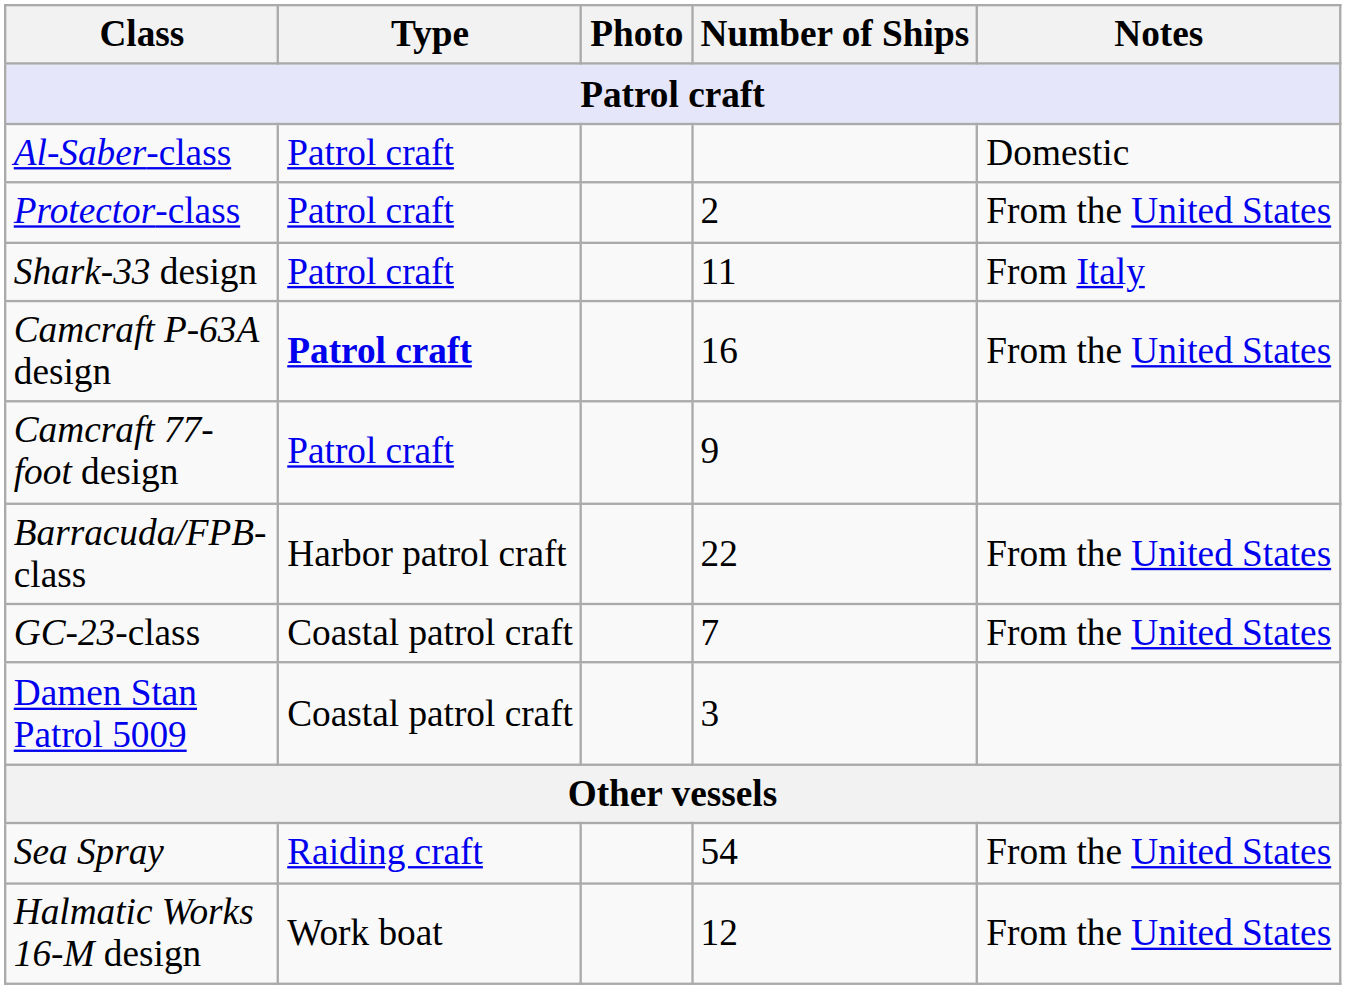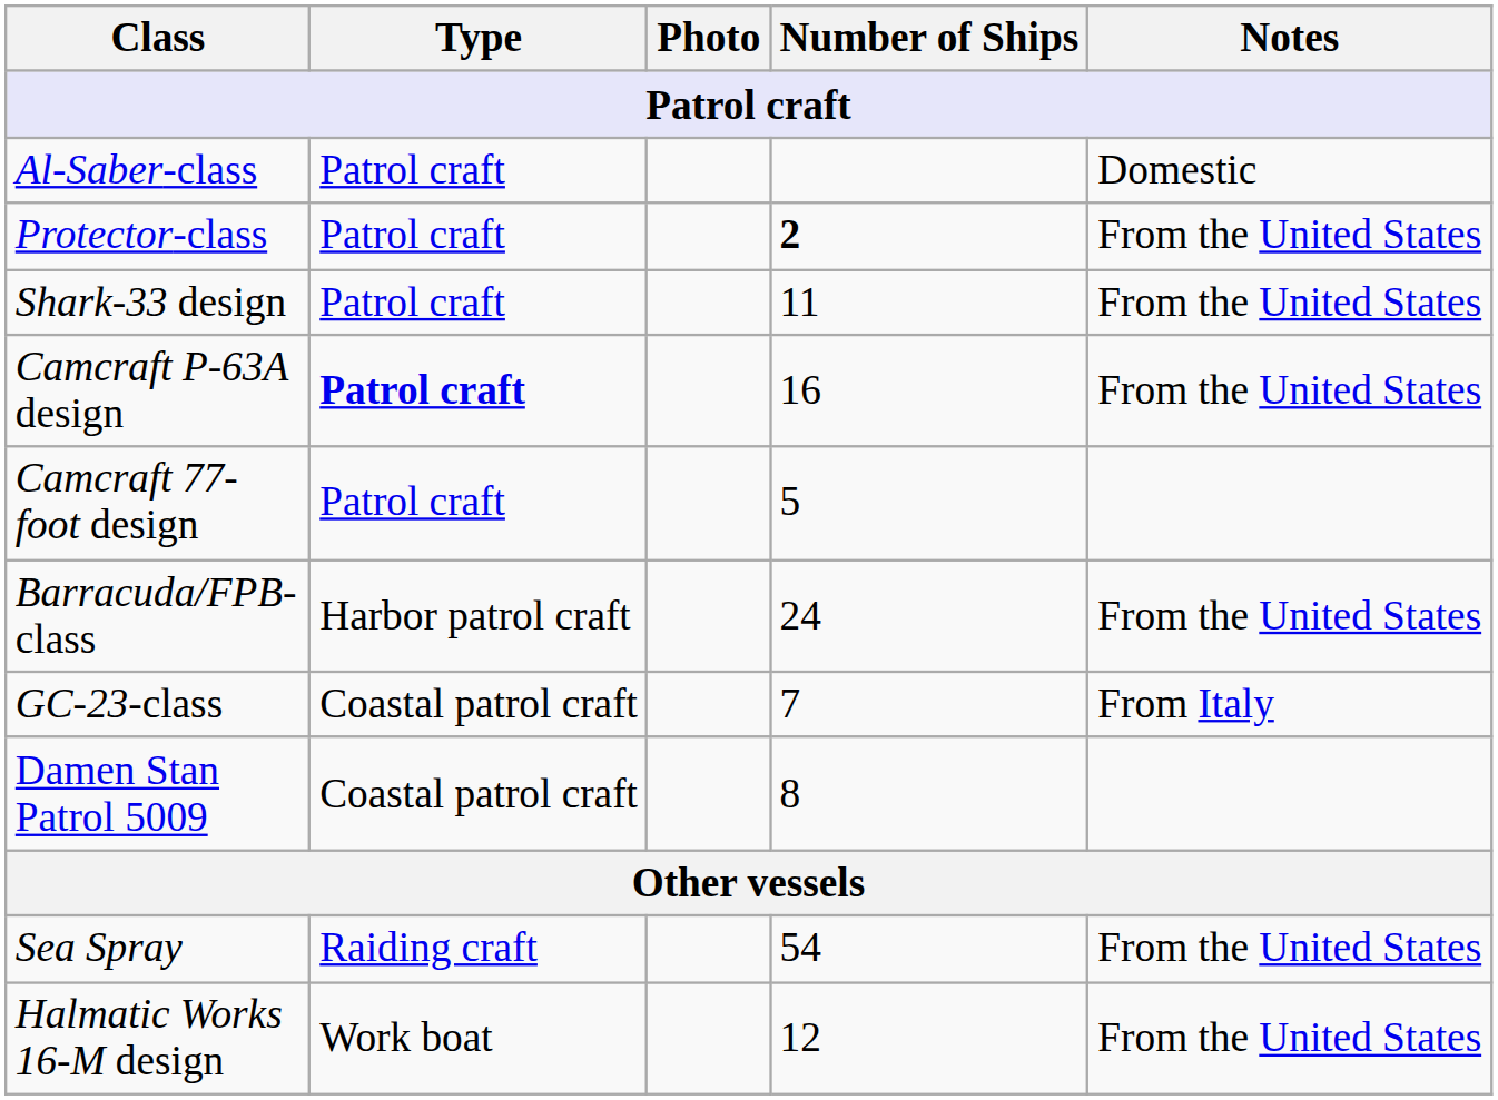 <table class="wikitable">
 <tr>
 <th width="110">Class</th>
 <th>Type</th>
 <th>Photo</th>
 <th>Number of Ships</th>
 <th>Notes</th>
 </tr>
 <tr>
 <th colspan="6" style="background: lavender;">Patrol craft</th>
 </tr>
 <tr>
 <td><a href='#'><em>Al-Saber</em>-class</a></td>
 <td><a href='#'>Patrol craft</a></td>
 <td></td>
 <td></td>
 <td>Domestic</td>
 </tr>
 <tr>
 <td><a href='#'><em>Protector</em>-class</a></td>
 <td><a href='#'>Patrol craft</a></td>
 <td></td>
-<td>2</td>
+<td><strong>2</strong></td>
 <td>From the <a href='#'>United States</a></td>
 </tr>
 <tr>
 <td><em>Shark-33</em> design</td>
 <td><a href='#'>Patrol craft</a></td>
 <td></td>
 <td>11</td>
-<td>From <a href='#'>Italy</a></td>
+<td>From the <a href='#'>United States</a></td>
 </tr>
 <tr>
 <td><em>Camcraft P-63A</em> design</td>
 <td><strong><a href='#'>Patrol craft</a></strong></td>
 <td></td>
 <td>16</td>
 <td>From the <a href='#'>United States</a></td>
 </tr>
 <tr>
 <td><em>Camcraft 77-foot</em> design</td>
 <td><a href='#'>Patrol craft</a></td>
 <td></td>
-<td>9</td>
+<td>5</td>
 <td></td>
 </tr>
 <tr>
 <td><em>Barracuda/FPB</em>-class</td>
 <td>Harbor patrol craft</td>
 <td></td>
-<td>22</td>
+<td>24</td>
 <td>From the <a href='#'>United States</a></td>
 </tr>
 <tr>
 <td><em>GC-23</em>-class</td>
 <td>Coastal patrol craft</td>
 <td></td>
 <td>7</td>
-<td>From the <a href='#'>United States</a></td>
+<td>From <a href='#'>Italy</a></td>
 </tr>
 <tr>
 <td><a href='#'>Damen Stan Patrol 5009</a></td>
 <td>Coastal patrol craft</td>
 <td></td>
-<td>3</td>
+<td>8</td>
 <td></td>
 </tr>
 <tr>
 <th colspan="6">Other vessels</th>
 </tr>
 <tr>
 <td><em>Sea Spray</em></td>
 <td><a href='#'>Raiding craft</a></td>
 <td></td>
 <td>54</td>
 <td>From the <a href='#'>United States</a></td>
 </tr>
 <tr>
 <td><em>Halmatic Works 16-M</em> design</td>
 <td>Work boat</td>
 <td></td>
 <td>12</td>
 <td>From the <a href='#'>United States</a></td>
 </tr>
 </table>
